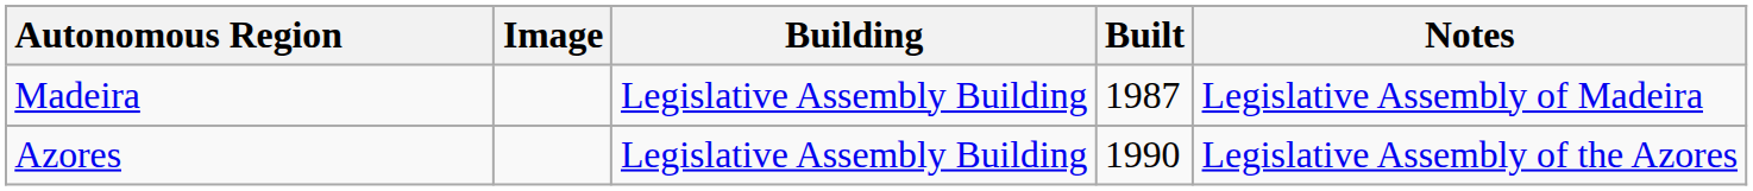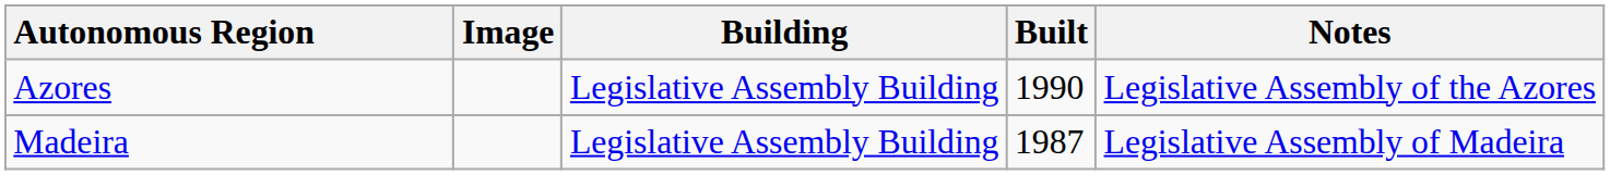 <table class="wikitable sortable">
 <tr>
 <th style="text-align:left;width:200px">Autonomous Region</th>
 <th>Image</th>
 <th>Building</th>
 <th>Built</th>
 <th>Notes</th>
 </tr>
 <tr>
+<td><a href='#'>Azores</a></td>
+<td></td>
+<td><a href='#'>Legislative Assembly Building</a></td>
+<td>1990</td>
+<td><a href='#'>Legislative Assembly of the Azores</a></td>
+</tr>
+<tr>
 <td><a href='#'>Madeira</a></td>
 <td></td>
 <td><a href='#'>Legislative Assembly Building</a></td>
 <td>1987</td>
 <td><a href='#'>Legislative Assembly of Madeira</a></td>
 </tr>
-<tr>
-<td><a href='#'>Azores</a></td>
-<td></td>
-<td><a href='#'>Legislative Assembly Building</a></td>
-<td>1990</td>
-<td><a href='#'>Legislative Assembly of the Azores</a></td>
-</tr>
 </table>
